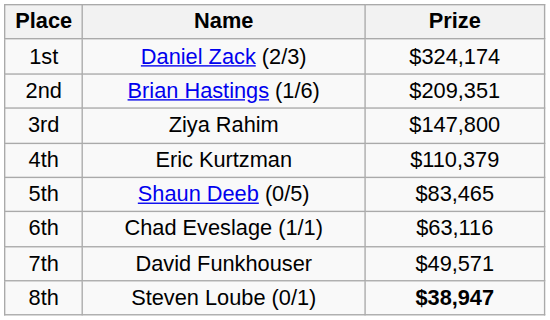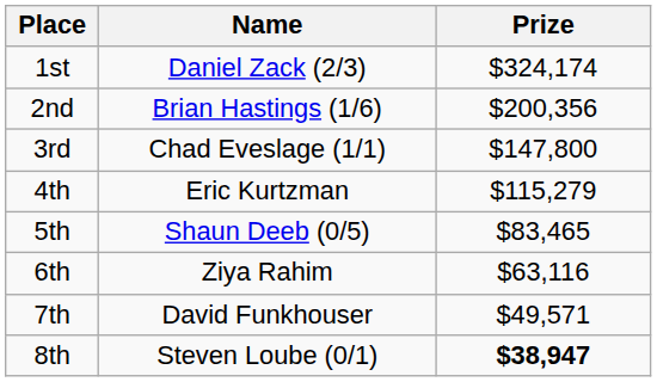 <table class="wikitable">
 <tr>
 <th width="50">Place</th>
 <th width="200">Name</th>
 <th width="125">Prize</th>
 </tr>
 <tr>
 <td align = "center">1st</td>
 <td align = "center"> <a href='#'>Daniel Zack</a> (2/3)</td>
 <td align = "center">$324,174</td>
 </tr>
 <tr>
 <td align = "center">2nd</td>
 <td align = "center"> <a href='#'> Brian Hastings</a> (1/6)</td>
-<td align = "center">$209,351</td>
+<td align = "center">$200,356</td>
 </tr>
 <tr>
 <td align = "center">3rd</td>
-<td align = "center"> Ziya Rahim</td>
+<td align = "center"> Chad Eveslage (1/1)</td>
 <td align = "center">$147,800</td>
 </tr>
 <tr>
 <td align = "center">4th</td>
 <td align = "center"> Eric Kurtzman</td>
-<td align = "center">$110,379</td>
+<td align = "center">$115,279</td>
 </tr>
 <tr>
 <td align = "center">5th</td>
 <td align = "center"> <a href='#'>Shaun Deeb</a> (0/5)</td>
 <td align = "center">$83,465</td>
 </tr>
 <tr>
 <td align = "center">6th</td>
-<td align = "center"> Chad Eveslage (1/1)</td>
+<td align = "center"> Ziya Rahim</td>
 <td align = "center">$63,116</td>
 </tr>
 <tr>
 <td align = "center">7th</td>
 <td align = "center"> David Funkhouser</td>
 <td align = "center">$49,571</td>
 </tr>
 <tr>
 <td align = "center">8th</td>
 <td align = "center"> Steven Loube (0/1)</td>
 <td align = "center"><strong>$38,947</strong></td>
 </tr>
 </table>
